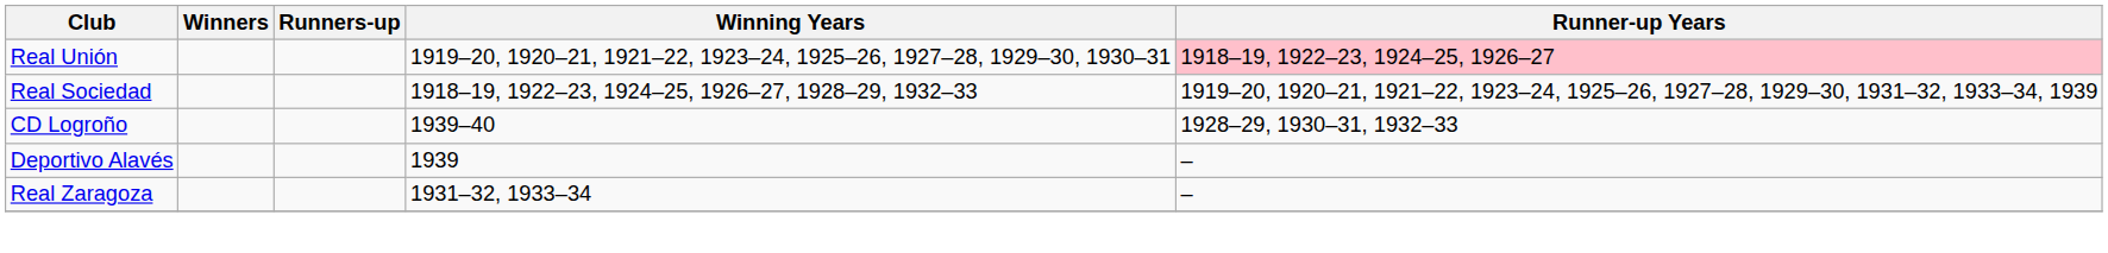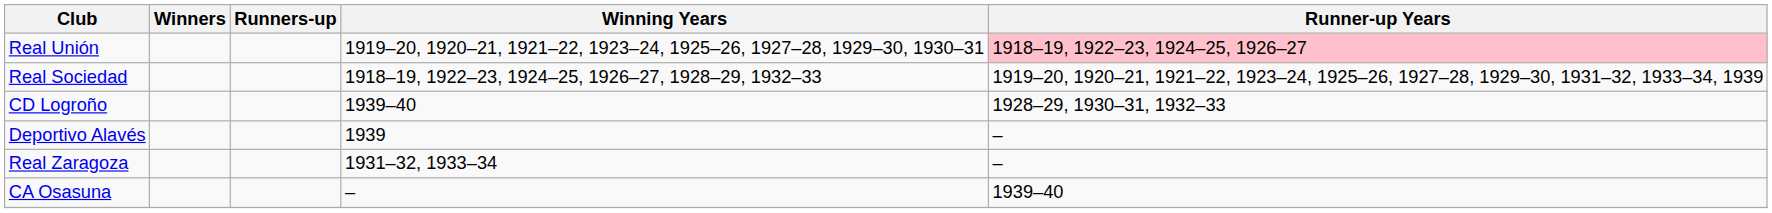 <table class = wikitable sortable>
 <tr>
 <th>Club</th>
 <th>Winners</th>
 <th>Runners-up</th>
 <th>Winning Years</th>
 <th>Runner-up Years</th>
 </tr>
 <tr>
 <td><a href='#'>Real Unión</a></td>
 <td></td>
 <td></td>
 <td>1919–20, 1920–21, 1921–22, 1923–24, 1925–26, 1927–28, 1929–30, 1930–31</td>
 <td style="background: pink;">1918–19, 1922–23, 1924–25, 1926–27</td>
 </tr>
 <tr>
 <td><a href='#'>Real Sociedad</a></td>
 <td></td>
 <td></td>
 <td>1918–19, 1922–23, 1924–25, 1926–27, 1928–29, 1932–33</td>
 <td>1919–20, 1920–21, 1921–22, 1923–24, 1925–26, 1927–28, 1929–30, 1931–32, 1933–34, 1939</td>
 </tr>
 <tr>
 <td><a href='#'>CD Logroño</a></td>
 <td></td>
 <td></td>
 <td>1939–40</td>
 <td>1928–29, 1930–31, 1932–33</td>
 </tr>
 <tr>
 <td><a href='#'>Deportivo Alavés</a></td>
 <td></td>
 <td></td>
 <td>1939</td>
 <td>–</td>
 </tr>
 <tr>
 <td><a href='#'>Real Zaragoza</a></td>
 <td></td>
 <td></td>
 <td>1931–32, 1933–34</td>
 <td>–</td>
 </tr>
 <tr>
+<td><a href='#'>CA Osasuna</a></td>
+<td></td>
+<td></td>
+<td>–</td>
+<td>1939–40</td>
+</tr>
+<tr>
 </tr>
 </table>
